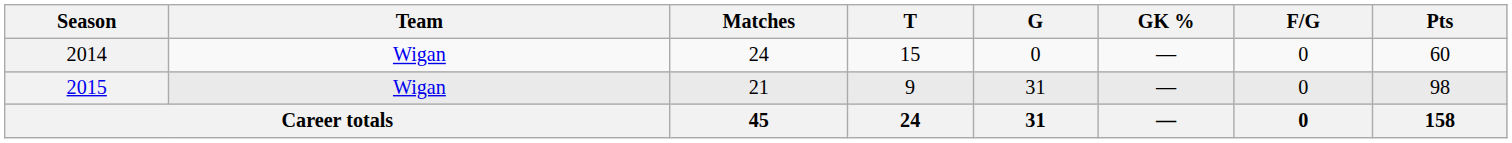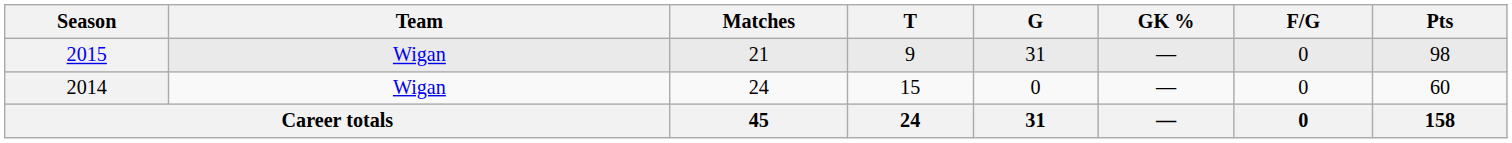 <table class="wikitable sortable"  style="font-size:90%; text-align:center; width:85%;">
 <tr>
 <th width=2%>Season</th>
 <th width=8%>Team</th>
 <th width=2%>Matches</th>
 <th width=2%>T</th>
 <th width=2%>G</th>
 <th width=2%>GK %</th>
 <th width=2%>F/G</th>
 <th width=2%>Pts</th>
 </tr>
+<tr style="background-color: #EAEAEA">
+<th scope="row" style="text-align:center; font-weight:normal"><a href='#'>2015</a></th>
+<td style="text-align:center;"> <a href='#'>Wigan</a></td>
+<td>21</td>
+<td>9</td>
+<td>31</td>
+<td>—</td>
+<td>0</td>
+<td>98</td>
+</tr>
 <tr>
 <th scope="row" style="text-align:center; font-weight:normal">2014</th>
 <td style="text-align:center;"> <a href='#'>Wigan</a></td>
 <td>24</td>
 <td>15</td>
 <td>0</td>
 <td>—</td>
 <td>0</td>
 <td>60</td>
-</tr>
-<tr style="background-color: #EAEAEA">
-<th scope="row" style="text-align:center; font-weight:normal"><a href='#'>2015</a></th>
-<td style="text-align:center;"> <a href='#'>Wigan</a></td>
-<td>21</td>
-<td>9</td>
-<td>31</td>
-<td>—</td>
-<td>0</td>
-<td>98</td>
 </tr>
 <tr class="sortbottom">
 <th colspan=2>Career totals</th>
 <th>45</th>
 <th>24</th>
 <th>31</th>
 <th>—</th>
 <th>0</th>
 <th>158</th>
 </tr>
 </table>
